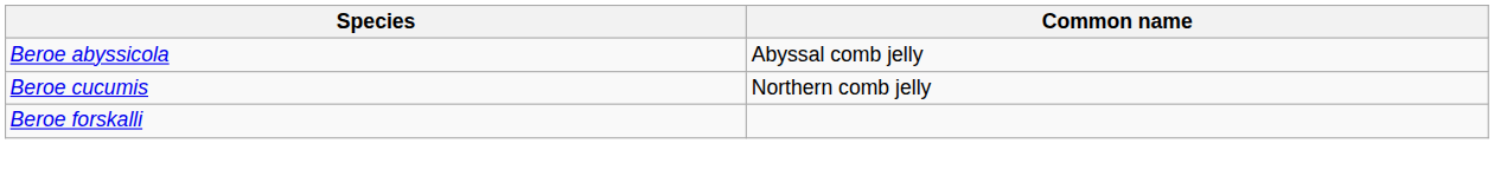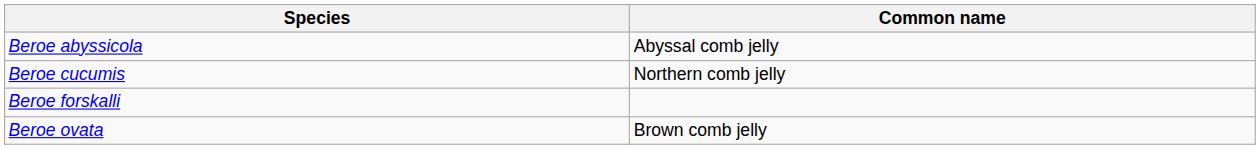 <table width=90% class="wikitable">
 <tr>
 <th width=25%>Species</th>
 <th width=25%>Common name</th>
 </tr>
 <tr>
 <td><em><a href='#'>Beroe abyssicola</a></em></td>
 <td>Abyssal comb jelly</td>
 </tr>
 <tr>
 <td><em><a href='#'>Beroe cucumis</a></em></td>
 <td>Northern comb jelly</td>
 </tr>
 <tr>
 <td><em><a href='#'>Beroe forskalli</a></em></td>
 <td></td>
 </tr>
+<tr>
+<td><em><a href='#'>Beroe ovata</a></em></td>
+<td>Brown comb jelly</td>
+</tr>
 </table>
